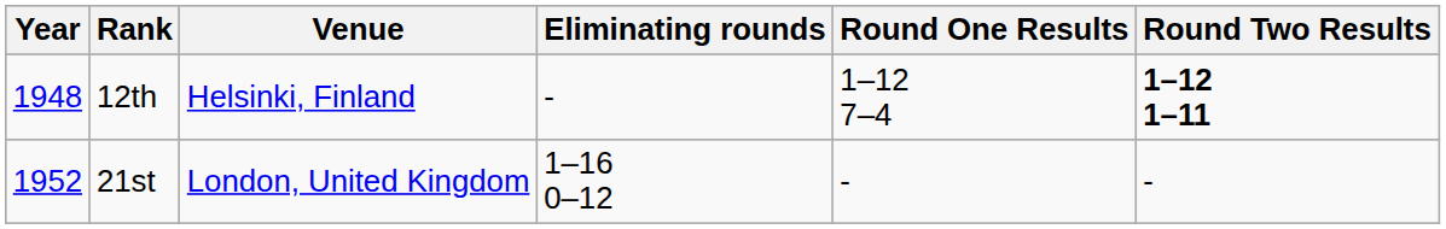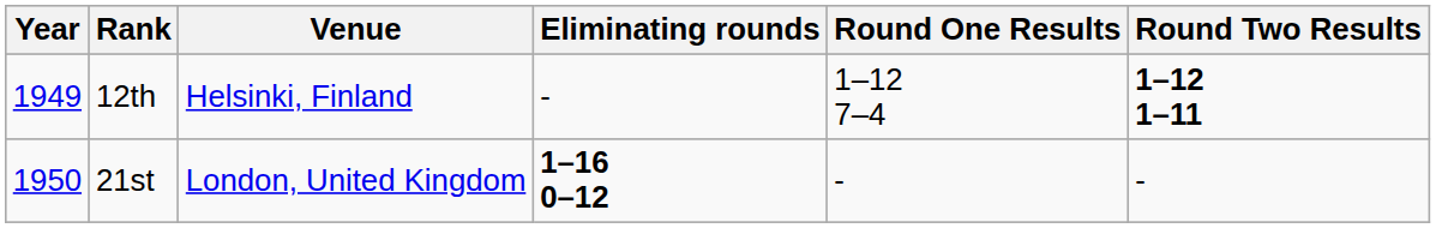 <table class="wikitable">
 <tr>
 <th>Year</th>
 <th>Rank</th>
 <th>Venue</th>
 <th>Eliminating rounds</th>
 <th>Round One Results</th>
 <th>Round Two Results</th>
 </tr>
 <tr>
-<td><a href='#'>1948</a></td>
+<td><a href='#'>1949</a></td>
 <td>12th</td>
 <td><a href='#'>Helsinki, Finland</a></td>
 <td>-</td>
 <td> 1–12 <br> 7–4 </td>
 <td><strong> 1–12 <br> 1–11 </strong></td>
 </tr>
 <tr>
-<td><a href='#'>1952</a></td>
+<td><a href='#'>1950</a></td>
 <td>21st</td>
 <td><a href='#'>London, United Kingdom</a></td>
-<td> 1–16 <br> 0–12 </td>
+<td><strong> 1–16 <br> 0–12 </strong></td>
 <td>-</td>
 <td>-</td>
 </tr>
 </table>
